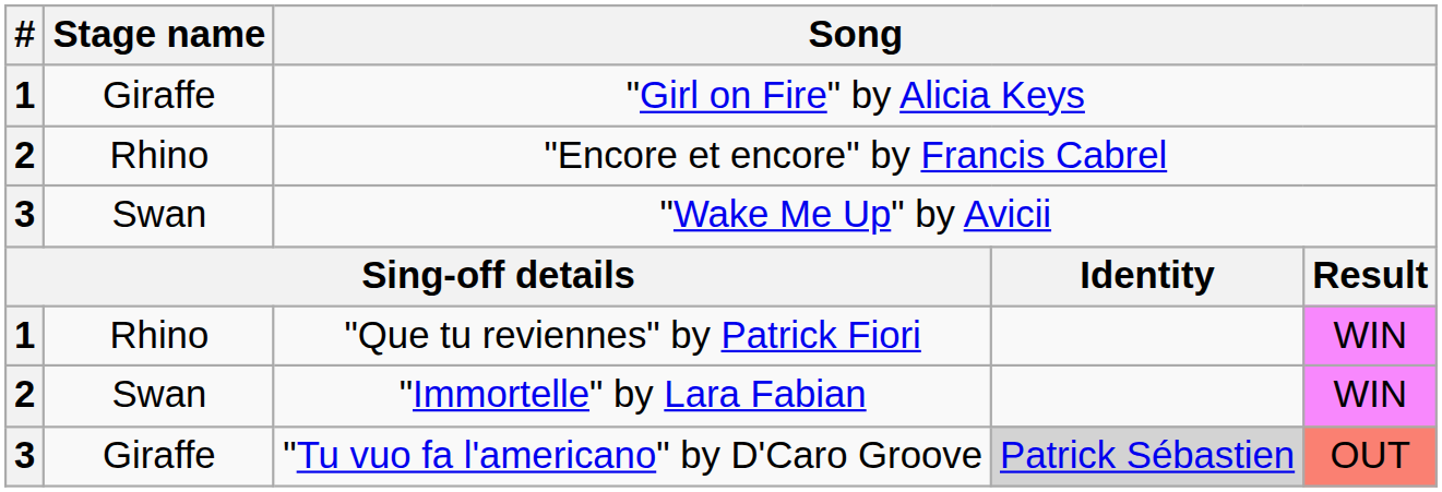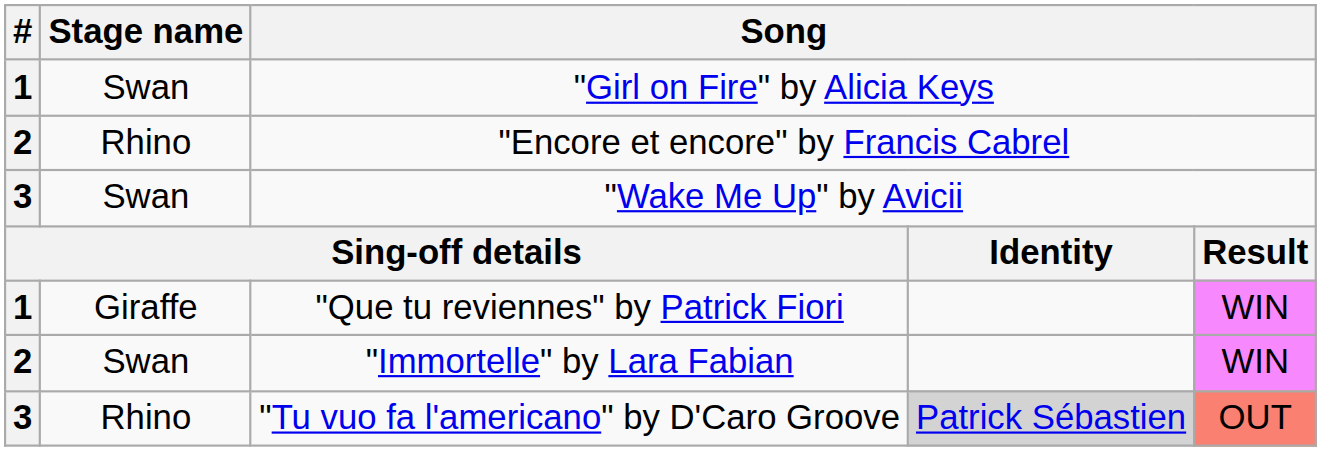 <table class="wikitable plainrowheaders" style="text-align: center;">
 <tr>
 <th>#</th>
 <th>Stage name</th>
 <th colspan="3">Song</th>
 </tr>
 <tr>
 <th>1</th>
-<td>Giraffe</td>
+<td>Swan</td>
 <td colspan="3">"<a href='#'>Girl on Fire</a>" by <a href='#'>Alicia Keys</a></td>
 </tr>
 <tr>
 <th>2</th>
 <td>Rhino</td>
 <td colspan="3">"Encore et encore" by <a href='#'>Francis Cabrel</a></td>
 </tr>
 <tr>
 <th>3</th>
 <td>Swan</td>
 <td colspan="3">"<a href='#'>Wake Me Up</a>" by <a href='#'>Avicii</a></td>
 </tr>
 <tr>
 <th colspan="3">Sing-off details</th>
 <th>Identity</th>
 <th>Result</th>
 </tr>
 <tr>
 <th>1</th>
-<td>Rhino</td>
+<td>Giraffe</td>
 <td>"Que tu reviennes" by <a href='#'>Patrick Fiori</a></td>
 <td></td>
 <td bgcolor="#F888FD">WIN</td>
 </tr>
 <tr>
 <th>2</th>
 <td>Swan</td>
 <td>"<a href='#'>Immortelle</a>" by <a href='#'>Lara Fabian</a></td>
 <td></td>
 <td bgcolor="#F888FD">WIN</td>
 </tr>
 <tr>
 <th>3</th>
-<td>Giraffe</td>
+<td>Rhino</td>
 <td>"<a href='#'>Tu vuo fa l'americano</a>" by D'Caro Groove</td>
 <td style="background: lightgrey;"><a href='#'>Patrick Sébastien</a></td>
 <td bgcolor="salmon">OUT</td>
 </tr>
 </table>
